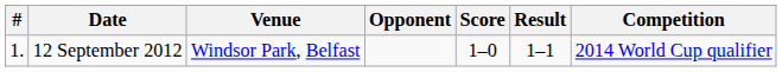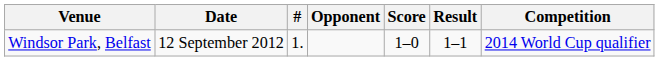 <table class="wikitable sortable">
 <tr>
+<th>Venue</th>
+<th>Date</th>
 <th>#</th>
-<th>Date</th>
-<th>Venue</th>
 <th>Opponent</th>
 <th>Score</th>
 <th>Result</th>
 <th>Competition</th>
 </tr>
 <tr>
+<td><a href='#'>Windsor Park</a>, <a href='#'>Belfast</a></td>
+<td>12 September 2012</td>
 <td>1.</td>
-<td>12 September 2012</td>
-<td><a href='#'>Windsor Park</a>, <a href='#'>Belfast</a></td>
 <td></td>
 <td align="center">1–0</td>
 <td align="center">1–1</td>
 <td><a href='#'>2014 World Cup qualifier</a></td>
 </tr>
 </table>
